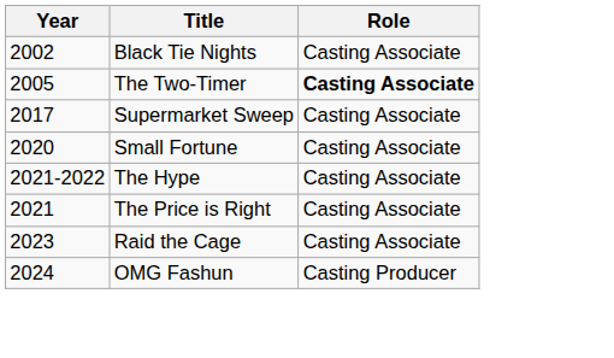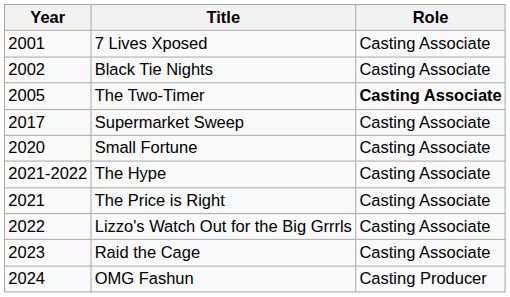 <table class="wikitable sortable mw-collapsible">
 <tr>
 <th>Year</th>
 <th>Title</th>
 <th>Role</th>
+</tr>
+<tr>
+<td>2001</td>
+<td>7 Lives Xposed</td>
+<td>Casting Associate</td>
 </tr>
 <tr>
 <td>2002</td>
 <td>Black Tie Nights</td>
 <td>Casting Associate</td>
 </tr>
 <tr>
 <td>2005</td>
 <td>The Two-Timer</td>
 <td><strong>Casting Associate</strong></td>
 </tr>
 <tr>
 <td>2017</td>
 <td>Supermarket Sweep</td>
 <td>Casting Associate</td>
 </tr>
 <tr>
 <td>2020</td>
 <td>Small Fortune</td>
 <td>Casting Associate</td>
 </tr>
 <tr>
 <td>2021-2022</td>
 <td>The Hype</td>
 <td>Casting Associate</td>
 </tr>
 <tr>
 <td>2021</td>
 <td>The Price is Right</td>
 <td>Casting Associate</td>
 </tr>
 <tr>
+<td>2022</td>
+<td>Lizzo's Watch Out for the Big Grrrls</td>
+<td>Casting Associate</td>
+</tr>
+<tr>
 <td>2023</td>
 <td>Raid the Cage</td>
 <td>Casting Associate</td>
 </tr>
 <tr>
 <td>2024</td>
 <td>OMG Fashun</td>
 <td>Casting Producer</td>
 </tr>
 </table>
